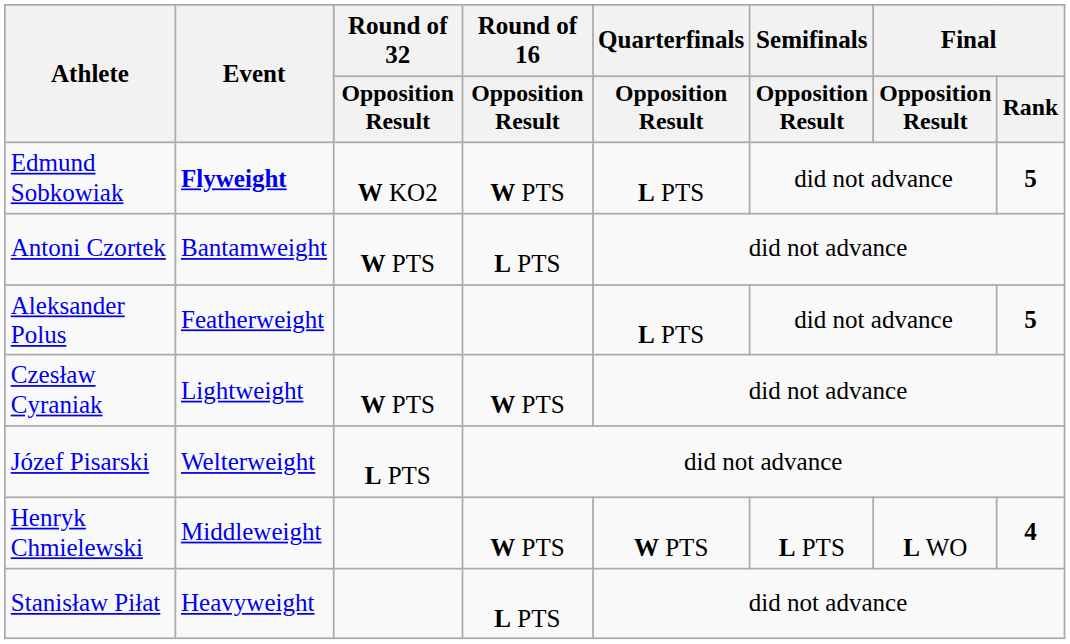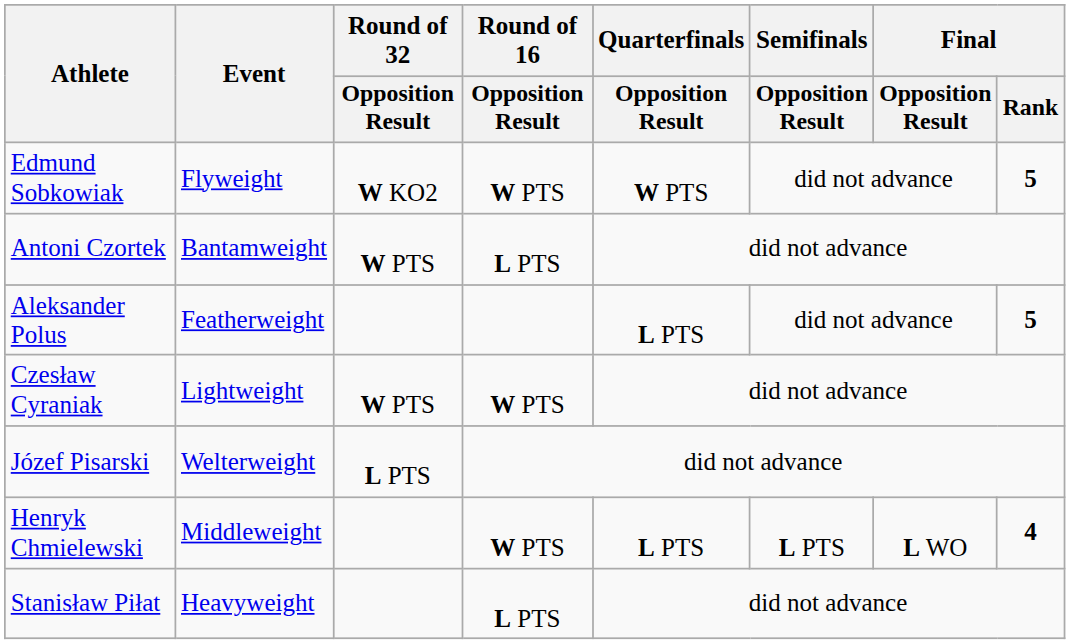 <table class="wikitable" style="font-size:90%">
 <tr>
 <th rowspan="2">Athlete</th>
 <th rowspan="2">Event</th>
 <th>Round of 32</th>
 <th>Round of 16</th>
 <th>Quarterfinals</th>
 <th>Semifinals</th>
 <th colspan=2>Final</th>
 </tr>
 <tr style="font-size:95%">
 <th>Opposition<br>Result</th>
 <th>Opposition<br>Result</th>
 <th>Opposition<br>Result</th>
 <th>Opposition<br>Result</th>
 <th>Opposition<br>Result</th>
 <th>Rank</th>
 </tr>
 <tr align=center>
 <td align=left><a href='#'>Edmund Sobkowiak</a></td>
-<td align=left><strong><a href='#'>Flyweight</a></strong></td>
+<td align=left><a href='#'>Flyweight</a></td>
 <td><br><strong>W</strong> KO2</td>
 <td><br><strong>W</strong> PTS</td>
-<td><br><strong>L</strong> PTS</td>
+<td><br><strong>W</strong> PTS</td>
 <td colspan=2>did not advance</td>
 <td><strong>5</strong></td>
 </tr>
 <tr align=center>
 <td align=left><a href='#'>Antoni Czortek</a></td>
 <td align=left><a href='#'>Bantamweight</a></td>
 <td><br><strong>W</strong> PTS</td>
 <td><br><strong>L</strong> PTS</td>
 <td colspan=4>did not advance</td>
 </tr>
 <tr align=center>
 <td align=left><a href='#'>Aleksander Polus</a></td>
 <td align=left><a href='#'>Featherweight</a></td>
 <td></td>
 <td></td>
 <td><br><strong>L</strong> PTS</td>
 <td colspan=2>did not advance</td>
 <td><strong>5</strong></td>
 </tr>
 <tr align=center>
 <td align=left><a href='#'>Czesław Cyraniak</a></td>
 <td align=left><a href='#'>Lightweight</a></td>
 <td><br><strong>W</strong> PTS</td>
 <td><br><strong>W</strong> PTS</td>
 <td colspan=4>did not advance</td>
 </tr>
 <tr align=center>
 <td align=left><a href='#'>Józef Pisarski</a></td>
 <td align=left><a href='#'>Welterweight</a></td>
 <td><br><strong>L</strong> PTS</td>
 <td colspan=6>did not advance</td>
 </tr>
 <tr align=center>
 <td align=left><a href='#'>Henryk Chmielewski</a></td>
 <td align=left><a href='#'>Middleweight</a></td>
 <td></td>
 <td><br><strong>W</strong> PTS</td>
-<td><br><strong>W</strong> PTS</td>
+<td><br><strong>L</strong> PTS</td>
 <td><br><strong>L</strong> PTS</td>
 <td><br><strong>L</strong> WO</td>
 <td><strong>4</strong></td>
 </tr>
 <tr align=center>
 <td align=left><a href='#'>Stanisław Piłat</a></td>
 <td align=left><a href='#'>Heavyweight</a></td>
 <td></td>
 <td><br><strong>L</strong> PTS</td>
 <td colspan=5>did not advance</td>
 </tr>
 </table>
